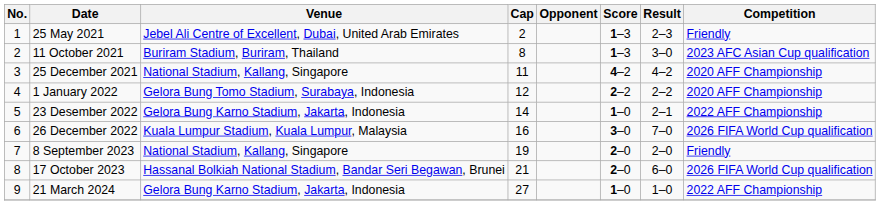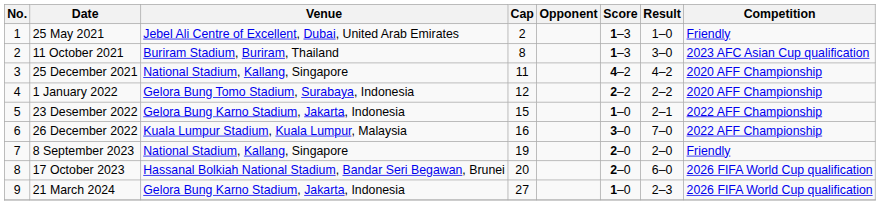 <table class="wikitable sortable">
 <tr>
 <th scope=col>No.</th>
 <th scope=col>Date</th>
 <th scope=col>Venue</th>
 <th scope=col>Cap</th>
 <th scope=col>Opponent</th>
 <th scope=col>Score</th>
 <th scope=col>Result</th>
 <th scope=col>Competition</th>
 </tr>
 <tr>
 <td style="text-align:center">1</td>
 <td>25 May 2021</td>
 <td><a href='#'>Jebel Ali Centre of Excellent</a>, <a href='#'>Dubai</a>, United Arab Emirates</td>
 <td align=center>2</td>
 <td></td>
 <td align=center><strong>1</strong>–3</td>
-<td align=center>2–3</td>
+<td align=center>1–0</td>
 <td><a href='#'>Friendly</a></td>
 </tr>
 <tr>
 <td style="text-align:center">2</td>
 <td>11 October 2021</td>
 <td><a href='#'>Buriram Stadium</a>, <a href='#'>Buriram</a>, Thailand</td>
 <td align=center>8</td>
 <td></td>
 <td align=center><strong>1</strong>–3</td>
 <td align=center>3–0</td>
 <td><a href='#'>2023 AFC Asian Cup qualification</a></td>
 </tr>
 <tr>
 <td style="text-align:center">3</td>
 <td>25 December 2021</td>
 <td><a href='#'>National Stadium</a>, <a href='#'>Kallang</a>, Singapore</td>
 <td align=center>11</td>
 <td></td>
 <td align=center><strong>4</strong>–2</td>
 <td align=center>4–2 </td>
 <td><a href='#'>2020 AFF Championship</a></td>
 </tr>
 <tr>
 <td style="text-align:center">4</td>
 <td>1 January 2022</td>
 <td><a href='#'>Gelora Bung Tomo Stadium</a>, <a href='#'>Surabaya</a>, Indonesia</td>
 <td align=center>12</td>
 <td></td>
 <td align=center><strong>2</strong>–2</td>
 <td align=center>2–2</td>
 <td><a href='#'>2020 AFF Championship</a></td>
 </tr>
 <tr>
 <td style="text-align:center">5</td>
 <td>23 Desember 2022</td>
 <td><a href='#'>Gelora Bung Karno Stadium</a>, <a href='#'>Jakarta</a>, Indonesia</td>
-<td align=center>14</td>
+<td align=center>15</td>
 <td></td>
 <td align=center><strong>1</strong>–0</td>
 <td align=center>2–1</td>
 <td><a href='#'>2022 AFF Championship</a></td>
 </tr>
 <tr>
 <td style="text-align:center">6</td>
 <td>26 December 2022</td>
 <td><a href='#'>Kuala Lumpur Stadium</a>, <a href='#'>Kuala Lumpur</a>, Malaysia</td>
 <td align=center>16</td>
 <td></td>
 <td align=center><strong>3</strong>–0</td>
 <td align=center>7–0</td>
-<td><a href='#'>2026 FIFA World Cup qualification</a></td>
+<td><a href='#'>2022 AFF Championship</a></td>
 </tr>
 <tr>
 <td style="text-align:center">7</td>
 <td>8 September 2023</td>
 <td><a href='#'>National Stadium</a>, <a href='#'>Kallang</a>, Singapore</td>
 <td align=center>19</td>
 <td></td>
 <td align=center><strong>2</strong>–0</td>
 <td align=center>2–0</td>
 <td><a href='#'>Friendly</a></td>
 </tr>
 <tr>
 <td style="text-align:center">8</td>
 <td>17 October 2023</td>
 <td><a href='#'>Hassanal Bolkiah National Stadium</a>, <a href='#'>Bandar Seri Begawan</a>, Brunei</td>
-<td align=center>21</td>
+<td align=center>20</td>
 <td></td>
 <td align=center><strong>2</strong>–0</td>
 <td align=center>6–0</td>
 <td><a href='#'>2026 FIFA World Cup qualification</a></td>
 </tr>
 <tr>
 <td style="text-align:center">9</td>
 <td>21 March 2024</td>
 <td><a href='#'>Gelora Bung Karno Stadium</a>, <a href='#'>Jakarta</a>, Indonesia</td>
 <td align=center>27</td>
 <td></td>
 <td align=center><strong>1</strong>–0</td>
-<td align=center>1–0</td>
-<td><a href='#'>2022 AFF Championship</a></td>
+<td align=center>2–3</td>
+<td><a href='#'>2026 FIFA World Cup qualification</a></td>
 </tr>
 <tr>
 </tr>
 </table>
